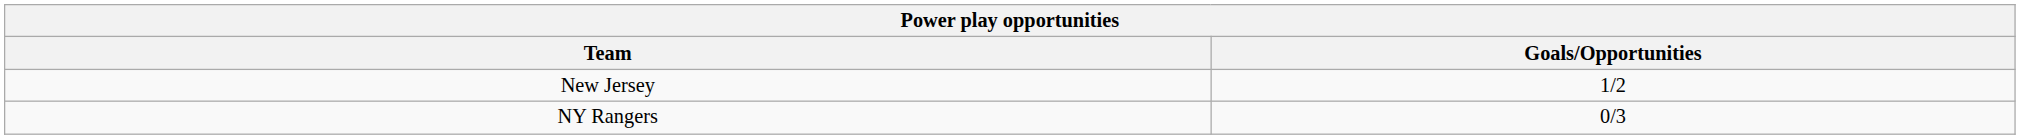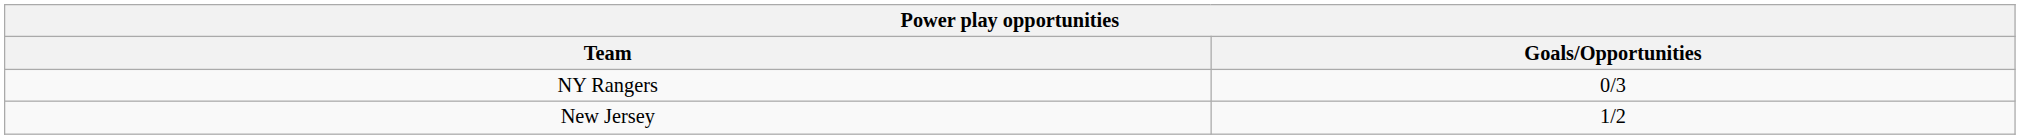 <table class="wikitable" style="width:100%;text-align: center;">
 <tr>
 <th colspan=2>Power play opportunities</th>
 </tr>
 <tr>
 <th style="width:60%;">Team</th>
 <th style="width:40%;">Goals/Opportunities</th>
 </tr>
 <tr>
+<td>NY Rangers</td>
+<td>0/3</td>
+</tr>
+<tr>
 <td>New Jersey</td>
 <td>1/2</td>
 </tr>
-<tr>
-<td>NY Rangers</td>
-<td>0/3</td>
-</tr>
 </table>
